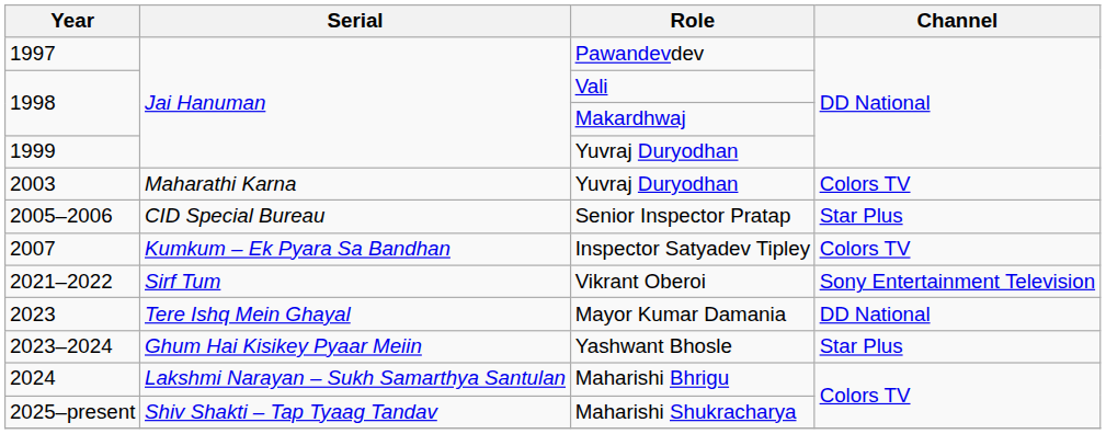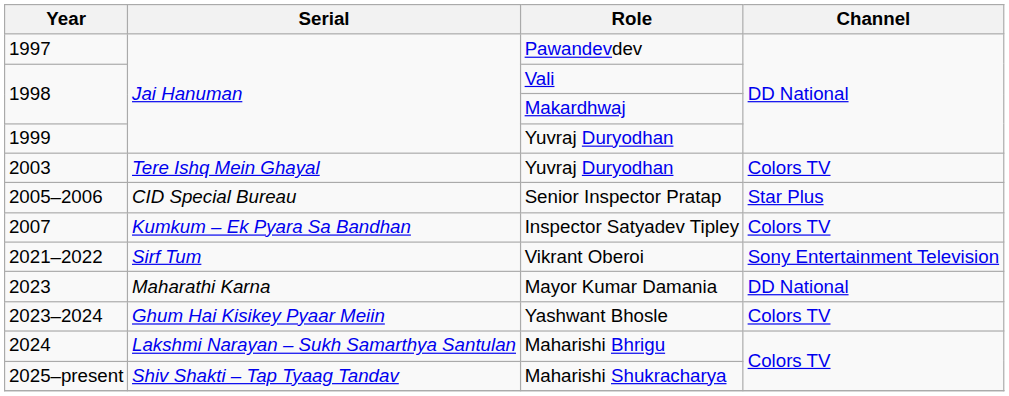 <table class="wikitable sortable">
 <tr>
 <th>Year</th>
 <th>Serial</th>
 <th>Role</th>
 <th>Channel</th>
 </tr>
 <tr>
 <td>1997</td>
 <td rowspan = "4"><em><a href='#'> Jai Hanuman</a></em></td>
 <td><a href='#'> Pawandev</a>dev</td>
 <td rowspan = "4"><a href='#'>DD National</a></td>
 </tr>
 <tr>
 <td rowspan = "2">1998</td>
 <td><a href='#'> Vali</a></td>
 </tr>
 <tr>
 <td><a href='#'> Makardhwaj</a></td>
 </tr>
 <tr>
 <td>1999</td>
 <td>Yuvraj <a href='#'> Duryodhan</a></td>
 </tr>
 <tr>
 <td>2003</td>
-<td><em>Maharathi Karna</em></td>
+<td><em><a href='#'>Tere Ishq Mein Ghayal</a></em></td>
 <td>Yuvraj <a href='#'>Duryodhan</a></td>
 <td><a href='#'>Colors TV</a></td>
 </tr>
 <tr>
 <td>2005–2006</td>
 <td><em>CID Special Bureau</em></td>
 <td>Senior Inspector Pratap</td>
 <td><a href='#'>Star Plus</a></td>
 </tr>
 <tr>
 <td>2007</td>
 <td><em><a href='#'>Kumkum – Ek Pyara Sa Bandhan</a></em></td>
 <td>Inspector Satyadev Tipley</td>
 <td><a href='#'>Colors TV</a></td>
 </tr>
 <tr>
 <td>2021–2022</td>
 <td><em><a href='#'>Sirf Tum</a></em></td>
 <td>Vikrant Oberoi</td>
 <td><a href='#'>Sony Entertainment Television</a></td>
 </tr>
 <tr>
 <td>2023</td>
-<td><em><a href='#'>Tere Ishq Mein Ghayal</a></em></td>
+<td><em>Maharathi Karna</em></td>
 <td>Mayor Kumar Damania</td>
 <td><a href='#'>DD National</a></td>
 </tr>
 <tr>
 <td>2023–2024</td>
 <td><em><a href='#'>Ghum Hai Kisikey Pyaar Meiin</a></em></td>
 <td>Yashwant Bhosle</td>
-<td><a href='#'>Star Plus</a></td>
+<td><a href='#'>Colors TV</a></td>
 </tr>
 <tr>
 <td>2024</td>
 <td><em><a href='#'>Lakshmi Narayan – Sukh Samarthya Santulan</a></em></td>
 <td>Maharishi <a href='#'>Bhrigu</a></td>
 <td rowspan = "2"><a href='#'>Colors TV</a></td>
 </tr>
 <tr>
 <td>2025–present</td>
 <td><em><a href='#'>Shiv Shakti – Tap Tyaag Tandav</a></em></td>
 <td>Maharishi <a href='#'>Shukracharya</a></td>
 </tr>
 <tr>
 </tr>
 </table>
